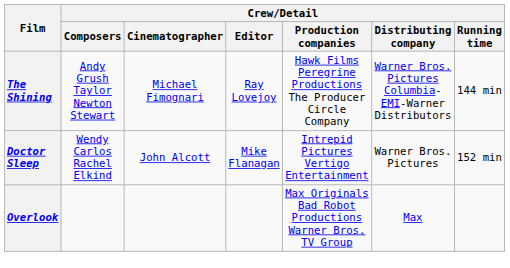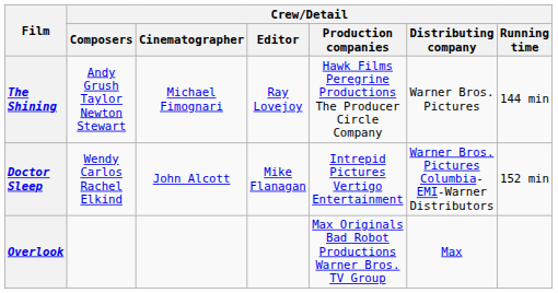 <table class="wikitable sortable" style="text-align:center;">
 <tr>
 <th rowspan="2">Film</th>
 <th colspan="7">Crew/Detail</th>
 </tr>
 <tr>
 <th>Composers</th>
 <th>Cinematographer</th>
 <th>Editor</th>
 <th>Production companies</th>
 <th>Distributing company</th>
 <th>Running time</th>
 </tr>
 <tr>
 <th scope="row" style="text-align:left"><em><a href='#'>The Shining</a></em></th>
 <td><a href='#'>Andy Grush<br>Taylor Newton Stewart</a></td>
 <td><a href='#'>Michael Fimognari</a></td>
 <td><a href='#'>Ray Lovejoy</a></td>
 <td><a href='#'>Hawk Films</a><br><a href='#'>Peregrine Productions</a><br>The Producer Circle Company</td>
-<td><a href='#'>Warner Bros. Pictures</a> <br><a href='#'>Columbia</a>-<a href='#'>EMI</a>-Warner Distributors </td>
+<td>Warner Bros. Pictures</td>
 <td>144 min</td>
 </tr>
 <tr>
 <th scope="row" style="text-align:left"><em><a href='#'>Doctor Sleep</a></em></th>
 <td><a href='#'>Wendy Carlos</a><br><a href='#'>Rachel Elkind</a></td>
 <td><a href='#'>John Alcott</a></td>
 <td><a href='#'>Mike Flanagan</a></td>
 <td><a href='#'>Intrepid Pictures</a><br><a href='#'>Vertigo Entertainment</a></td>
-<td>Warner Bros. Pictures</td>
+<td><a href='#'>Warner Bros. Pictures</a> <br><a href='#'>Columbia</a>-<a href='#'>EMI</a>-Warner Distributors </td>
 <td>152 min</td>
 </tr>
 <tr>
 <th scope="row" style="text-align:left"><em><a href='#'>Overlook</a></em></th>
 <td></td>
 <td></td>
 <td></td>
 <td><a href='#'>Max Originals</a><br><a href='#'>Bad Robot Productions</a><br><a href='#'>Warner Bros. TV Group</a></td>
 <td><a href='#'>Max</a></td>
 <td></td>
 </tr>
 </table>
